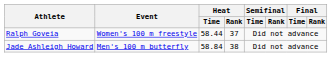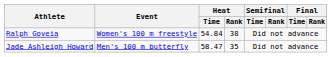 <table class=wikitable style="font-size:90%">
 <tr>
 <th rowspan="2">Athlete</th>
 <th rowspan="2">Event</th>
 <th colspan="2">Heat</th>
 <th colspan="2">Semifinal</th>
 <th colspan="2">Final</th>
 </tr>
 <tr style="font-size:95%">
 <th>Time</th>
 <th>Rank</th>
 <th>Time</th>
 <th>Rank</th>
 <th>Time</th>
 <th>Rank</th>
 </tr>
 <tr align=center>
 <td align=left><a href='#'>Ralph Goveia</a></td>
 <td align=left><a href='#'>Women's 100 m freestyle</a></td>
-<td>58.44</td>
-<td>37</td>
+<td>54.84</td>
+<td>38</td>
 <td colspan=4>Did not advance</td>
 </tr>
 <tr align=center>
 <td align=left><a href='#'>Jade Ashleigh Howard</a></td>
 <td align=left><a href='#'>Men's 100 m butterfly</a></td>
-<td>58.84</td>
-<td>38</td>
+<td>58.47</td>
+<td>35</td>
 <td colspan=4>Did not advance</td>
 </tr>
 </table>
